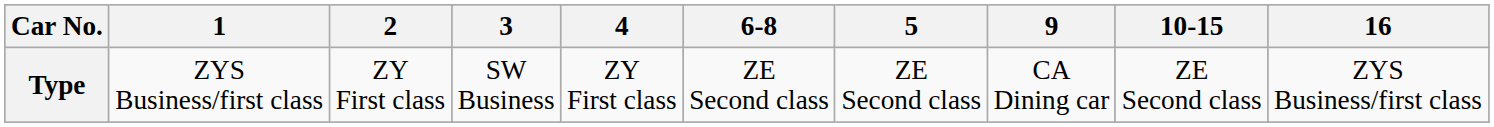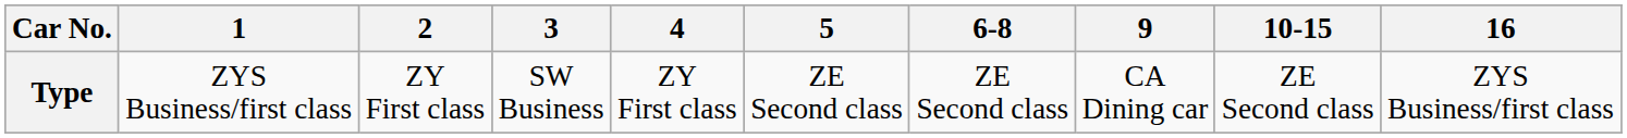 <table class="wikitable" style="text-align: center">
 <tr>
 <th>Car No.</th>
 <th>1</th>
 <th>2</th>
 <th>3</th>
 <th>4</th>
+<th>5</th>
 <th>6-8</th>
-<th>5</th>
 <th>9</th>
 <th>10-15</th>
 <th>16</th>
 </tr>
 <tr>
 <th>Type</th>
 <td>ZYS<br>Business/first class</td>
 <td>ZY<br>First class</td>
 <td>SW<br>Business</td>
 <td>ZY<br>First class</td>
+<td>ZE<br>Second class </td>
 <td>ZE<br>Second class</td>
-<td>ZE<br>Second class </td>
 <td>CA<br>Dining car</td>
 <td>ZE<br>Second class</td>
 <td>ZYS<br>Business/first class</td>
 </tr>
 </table>
